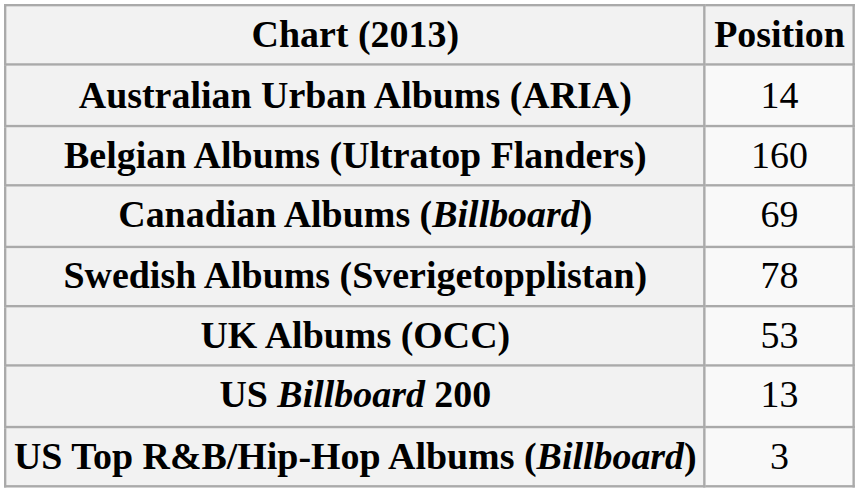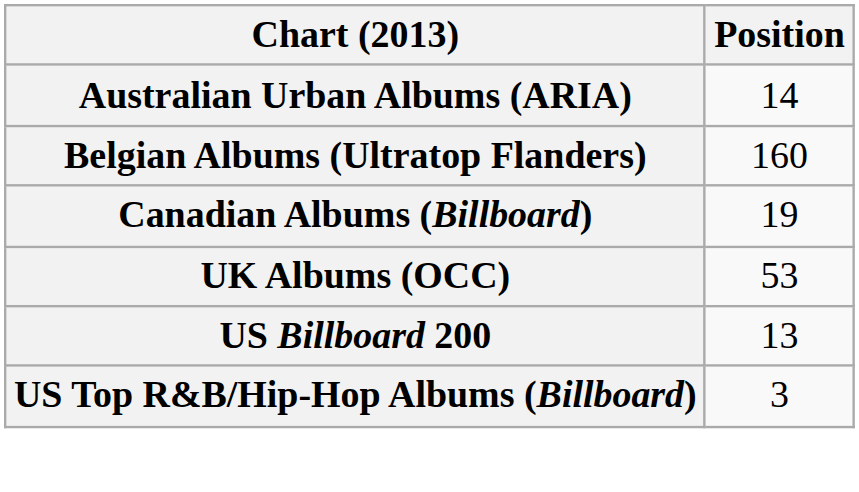 <table class="wikitable sortable plainrowheaders" style="text-align:center">
 <tr>
 <th scope="col">Chart (2013)</th>
 <th scope="col">Position</th>
 </tr>
 <tr>
 <th scope="row">Australian Urban Albums (ARIA)</th>
 <td>14</td>
 </tr>
 <tr>
 <th scope="row">Belgian Albums (Ultratop Flanders)</th>
 <td>160</td>
 </tr>
 <tr>
 <th scope="row">Canadian Albums (<em>Billboard</em>)</th>
-<td>69</td>
-</tr>
-<tr>
-<th scope="row">Swedish Albums (Sverigetopplistan)</th>
-<td>78</td>
+<td>19</td>
 </tr>
 <tr>
 <th scope="row">UK Albums (OCC)</th>
 <td>53</td>
 </tr>
 <tr>
 <th scope="row">US <em>Billboard</em> 200</th>
 <td>13</td>
 </tr>
 <tr>
 <th scope="row">US Top R&B/Hip-Hop Albums (<em>Billboard</em>)</th>
 <td>3</td>
 </tr>
 </table>
